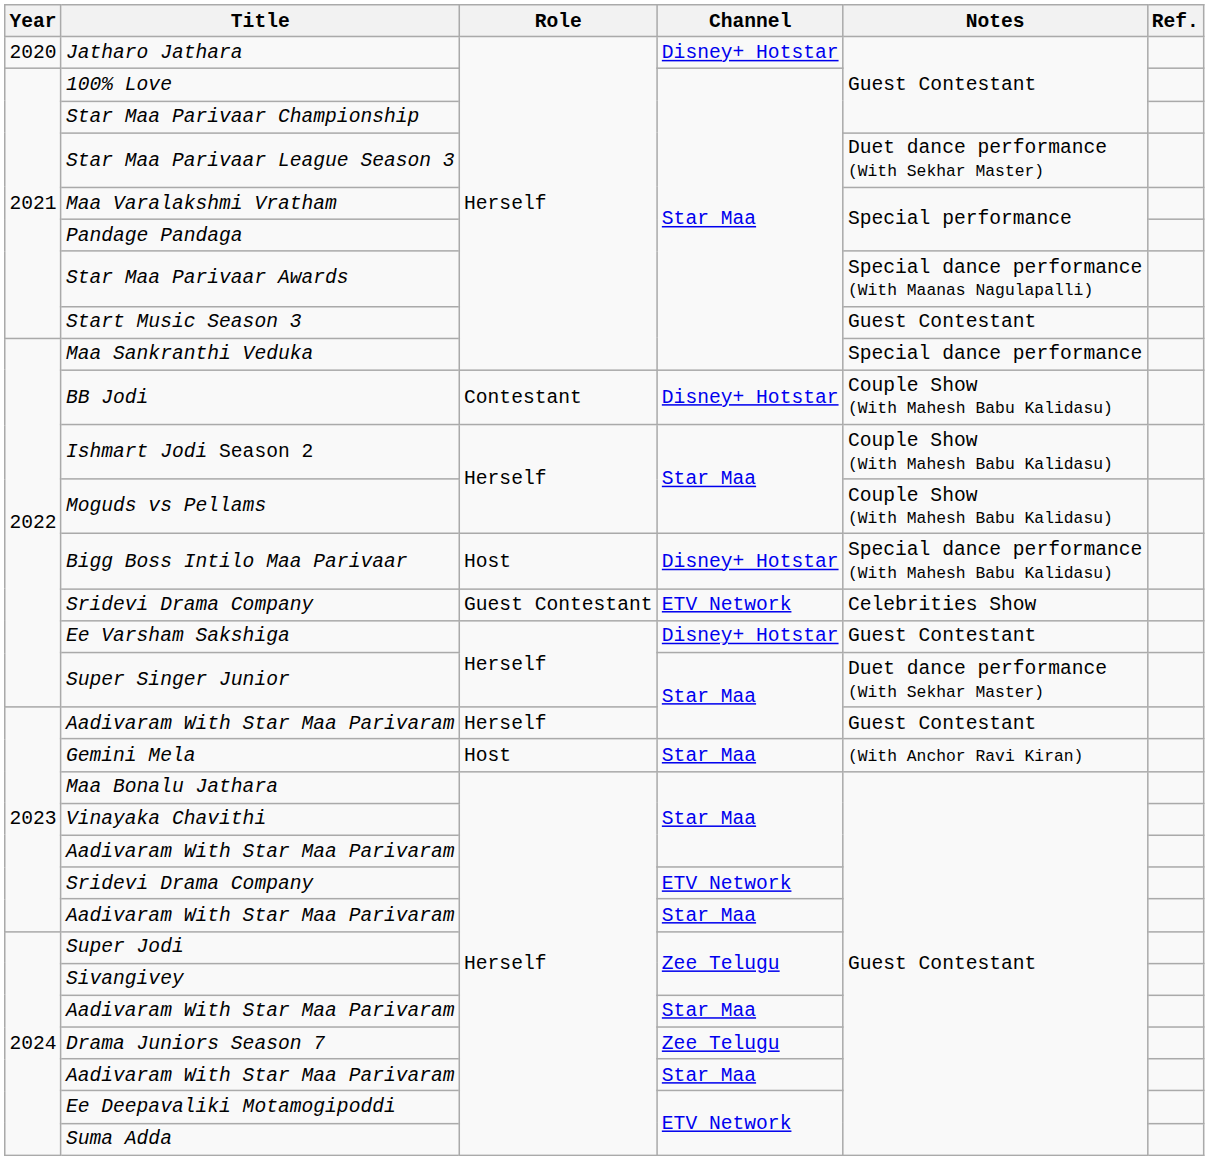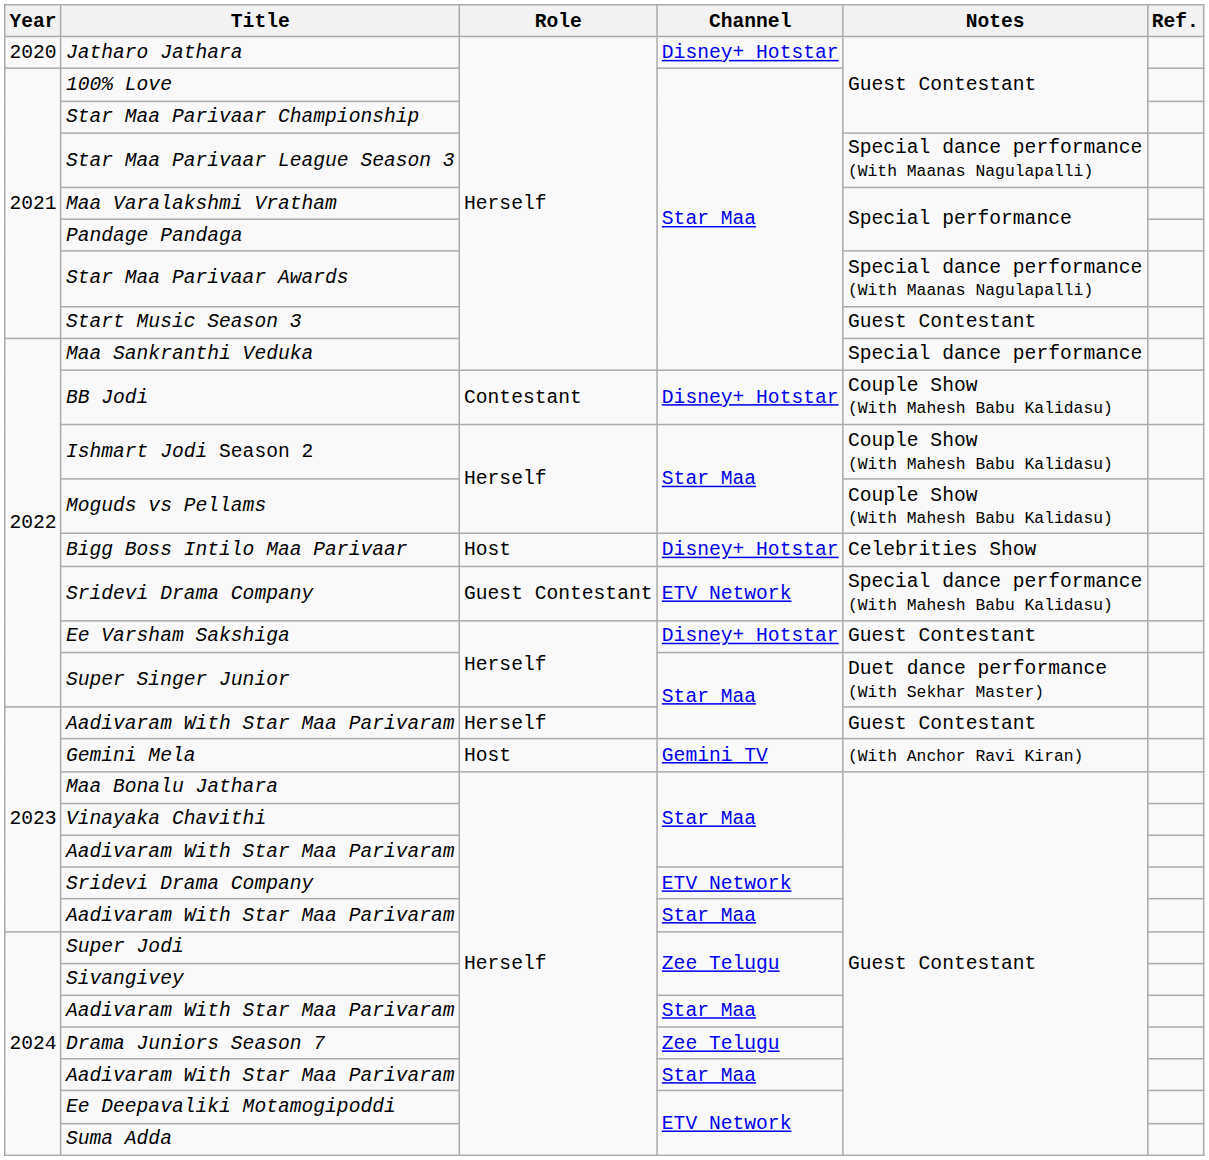 <table class="wikitable sortable plainrowheaders">
 <tr>
 <th>Year</th>
 <th>Title</th>
 <th>Role</th>
 <th>Channel</th>
 <th>Notes</th>
 <th>Ref.</th>
 </tr>
 <tr>
 <td>2020</td>
 <td><em>Jatharo Jathara</em></td>
 <td rowspan="9">Herself</td>
 <td><a href='#'>Disney+ Hotstar</a></td>
 <td rowspan="3">Guest Contestant</td>
 <td></td>
 </tr>
 <tr>
 <td rowspan="7">2021</td>
 <td><em>100% Love</em></td>
 <td rowspan="8"><a href='#'>Star Maa</a></td>
 <td></td>
 </tr>
 <tr>
 <td><em>Star Maa Parivaar Championship</em></td>
 <td></td>
 </tr>
 <tr>
 <td><em>Star Maa Parivaar League Season 3</em></td>
-<td>Duet dance performance <br> <small>(With Sekhar Master)</small></td>
+<td>Special dance performance <br> <small>(With Maanas Nagulapalli)</small></td>
 <td></td>
 </tr>
 <tr>
 <td><em>Maa Varalakshmi Vratham</em></td>
 <td rowspan="2">Special performance</td>
 <td></td>
 </tr>
 <tr>
 <td><em>Pandage Pandaga</em></td>
 <td></td>
 </tr>
 <tr>
 <td><em>Star Maa Parivaar Awards</em></td>
 <td>Special dance performance <br> <small>(With Maanas Nagulapalli)</small></td>
 <td></td>
 </tr>
 <tr>
 <td><em>Start Music Season 3</em></td>
 <td>Guest Contestant</td>
 <td></td>
 </tr>
 <tr>
 <td rowspan="8">2022</td>
 <td><em>Maa Sankranthi Veduka</em></td>
 <td>Special dance performance</td>
 <td></td>
 </tr>
 <tr>
 <td><em>BB Jodi</em></td>
 <td>Contestant</td>
 <td><a href='#'>Disney+ Hotstar</a></td>
 <td>Couple Show <br> <small>(With Mahesh Babu Kalidasu)</small></td>
 <td></td>
 </tr>
 <tr>
 <td><em>Ishmart Jodi</em> Season 2</td>
 <td rowspan="2">Herself</td>
 <td rowspan="2"><a href='#'>Star Maa</a></td>
 <td>Couple Show <br> <small>(With Mahesh Babu Kalidasu)</small></td>
 <td></td>
 </tr>
 <tr>
 <td><em>Moguds vs Pellams</em></td>
 <td>Couple Show <br> <small>(With Mahesh Babu Kalidasu)</small></td>
 <td></td>
 </tr>
 <tr>
 <td><em>Bigg Boss Intilo Maa Parivaar</em></td>
 <td>Host</td>
 <td><a href='#'>Disney+ Hotstar</a></td>
-<td>Special dance performance <br> <small>(With Mahesh Babu Kalidasu)</small></td>
+<td>Celebrities Show</td>
 <td></td>
 </tr>
 <tr>
 <td><em>Sridevi Drama Company</em></td>
 <td>Guest Contestant</td>
 <td><a href='#'>ETV Network</a></td>
-<td>Celebrities Show</td>
+<td>Special dance performance <br> <small>(With Mahesh Babu Kalidasu)</small></td>
 <td></td>
 </tr>
 <tr>
 <td><em>Ee Varsham Sakshiga</em></td>
 <td rowspan="2">Herself</td>
 <td><a href='#'>Disney+ Hotstar</a></td>
 <td>Guest Contestant</td>
 <td></td>
 </tr>
 <tr>
 <td><em>Super Singer Junior</em></td>
 <td rowspan="2"><a href='#'>Star Maa</a></td>
 <td>Duet dance performance <br> <small>(With Sekhar Master)</small></td>
 <td></td>
 </tr>
 <tr>
 <td rowspan="7">2023</td>
 <td><em>Aadivaram With Star Maa Parivaram</em></td>
 <td>Herself</td>
 <td>Guest Contestant</td>
 <td></td>
 </tr>
 <tr>
 <td><em>Gemini Mela</em></td>
 <td>Host</td>
-<td><a href='#'>Star Maa</a></td>
+<td><a href='#'>Gemini TV</a></td>
 <td><small>(With Anchor Ravi Kiran)</small></td>
 <td></td>
 </tr>
 <tr>
 <td><em>Maa Bonalu Jathara</em></td>
 <td rowspan="12">Herself</td>
 <td rowspan="3"><a href='#'>Star Maa</a></td>
 <td rowspan="12">Guest Contestant</td>
 <td></td>
 </tr>
 <tr>
 <td><em>Vinayaka Chavithi</em></td>
 <td></td>
 </tr>
 <tr>
 <td><em>Aadivaram With Star Maa Parivaram</em></td>
 <td></td>
 </tr>
 <tr>
 <td><em>Sridevi Drama Company</em></td>
 <td><a href='#'>ETV Network</a></td>
 <td></td>
 </tr>
 <tr>
 <td><em>Aadivaram With Star Maa Parivaram</em></td>
 <td><a href='#'>Star Maa</a></td>
 <td></td>
 </tr>
 <tr>
 <td rowspan="7">2024</td>
 <td><em>Super Jodi</em></td>
 <td rowspan="2"><a href='#'>Zee Telugu</a></td>
 <td></td>
 </tr>
 <tr>
 <td><em>Sivangivey</em></td>
 <td></td>
 </tr>
 <tr>
 <td><em>Aadivaram With Star Maa Parivaram</em></td>
 <td><a href='#'>Star Maa</a></td>
 <td></td>
 </tr>
 <tr>
 <td><em>Drama Juniors Season 7</em></td>
 <td><a href='#'>Zee Telugu</a></td>
 <td></td>
 </tr>
 <tr>
 <td><em>Aadivaram With Star Maa Parivaram</em></td>
 <td><a href='#'>Star Maa</a></td>
 <td></td>
 </tr>
 <tr>
 <td><em>Ee Deepavaliki Motamogipoddi</em></td>
 <td rowspan="2"><a href='#'>ETV Network</a></td>
 <td></td>
 </tr>
 <tr>
 <td><em>Suma Adda</em></td>
 <td></td>
 </tr>
 </table>
